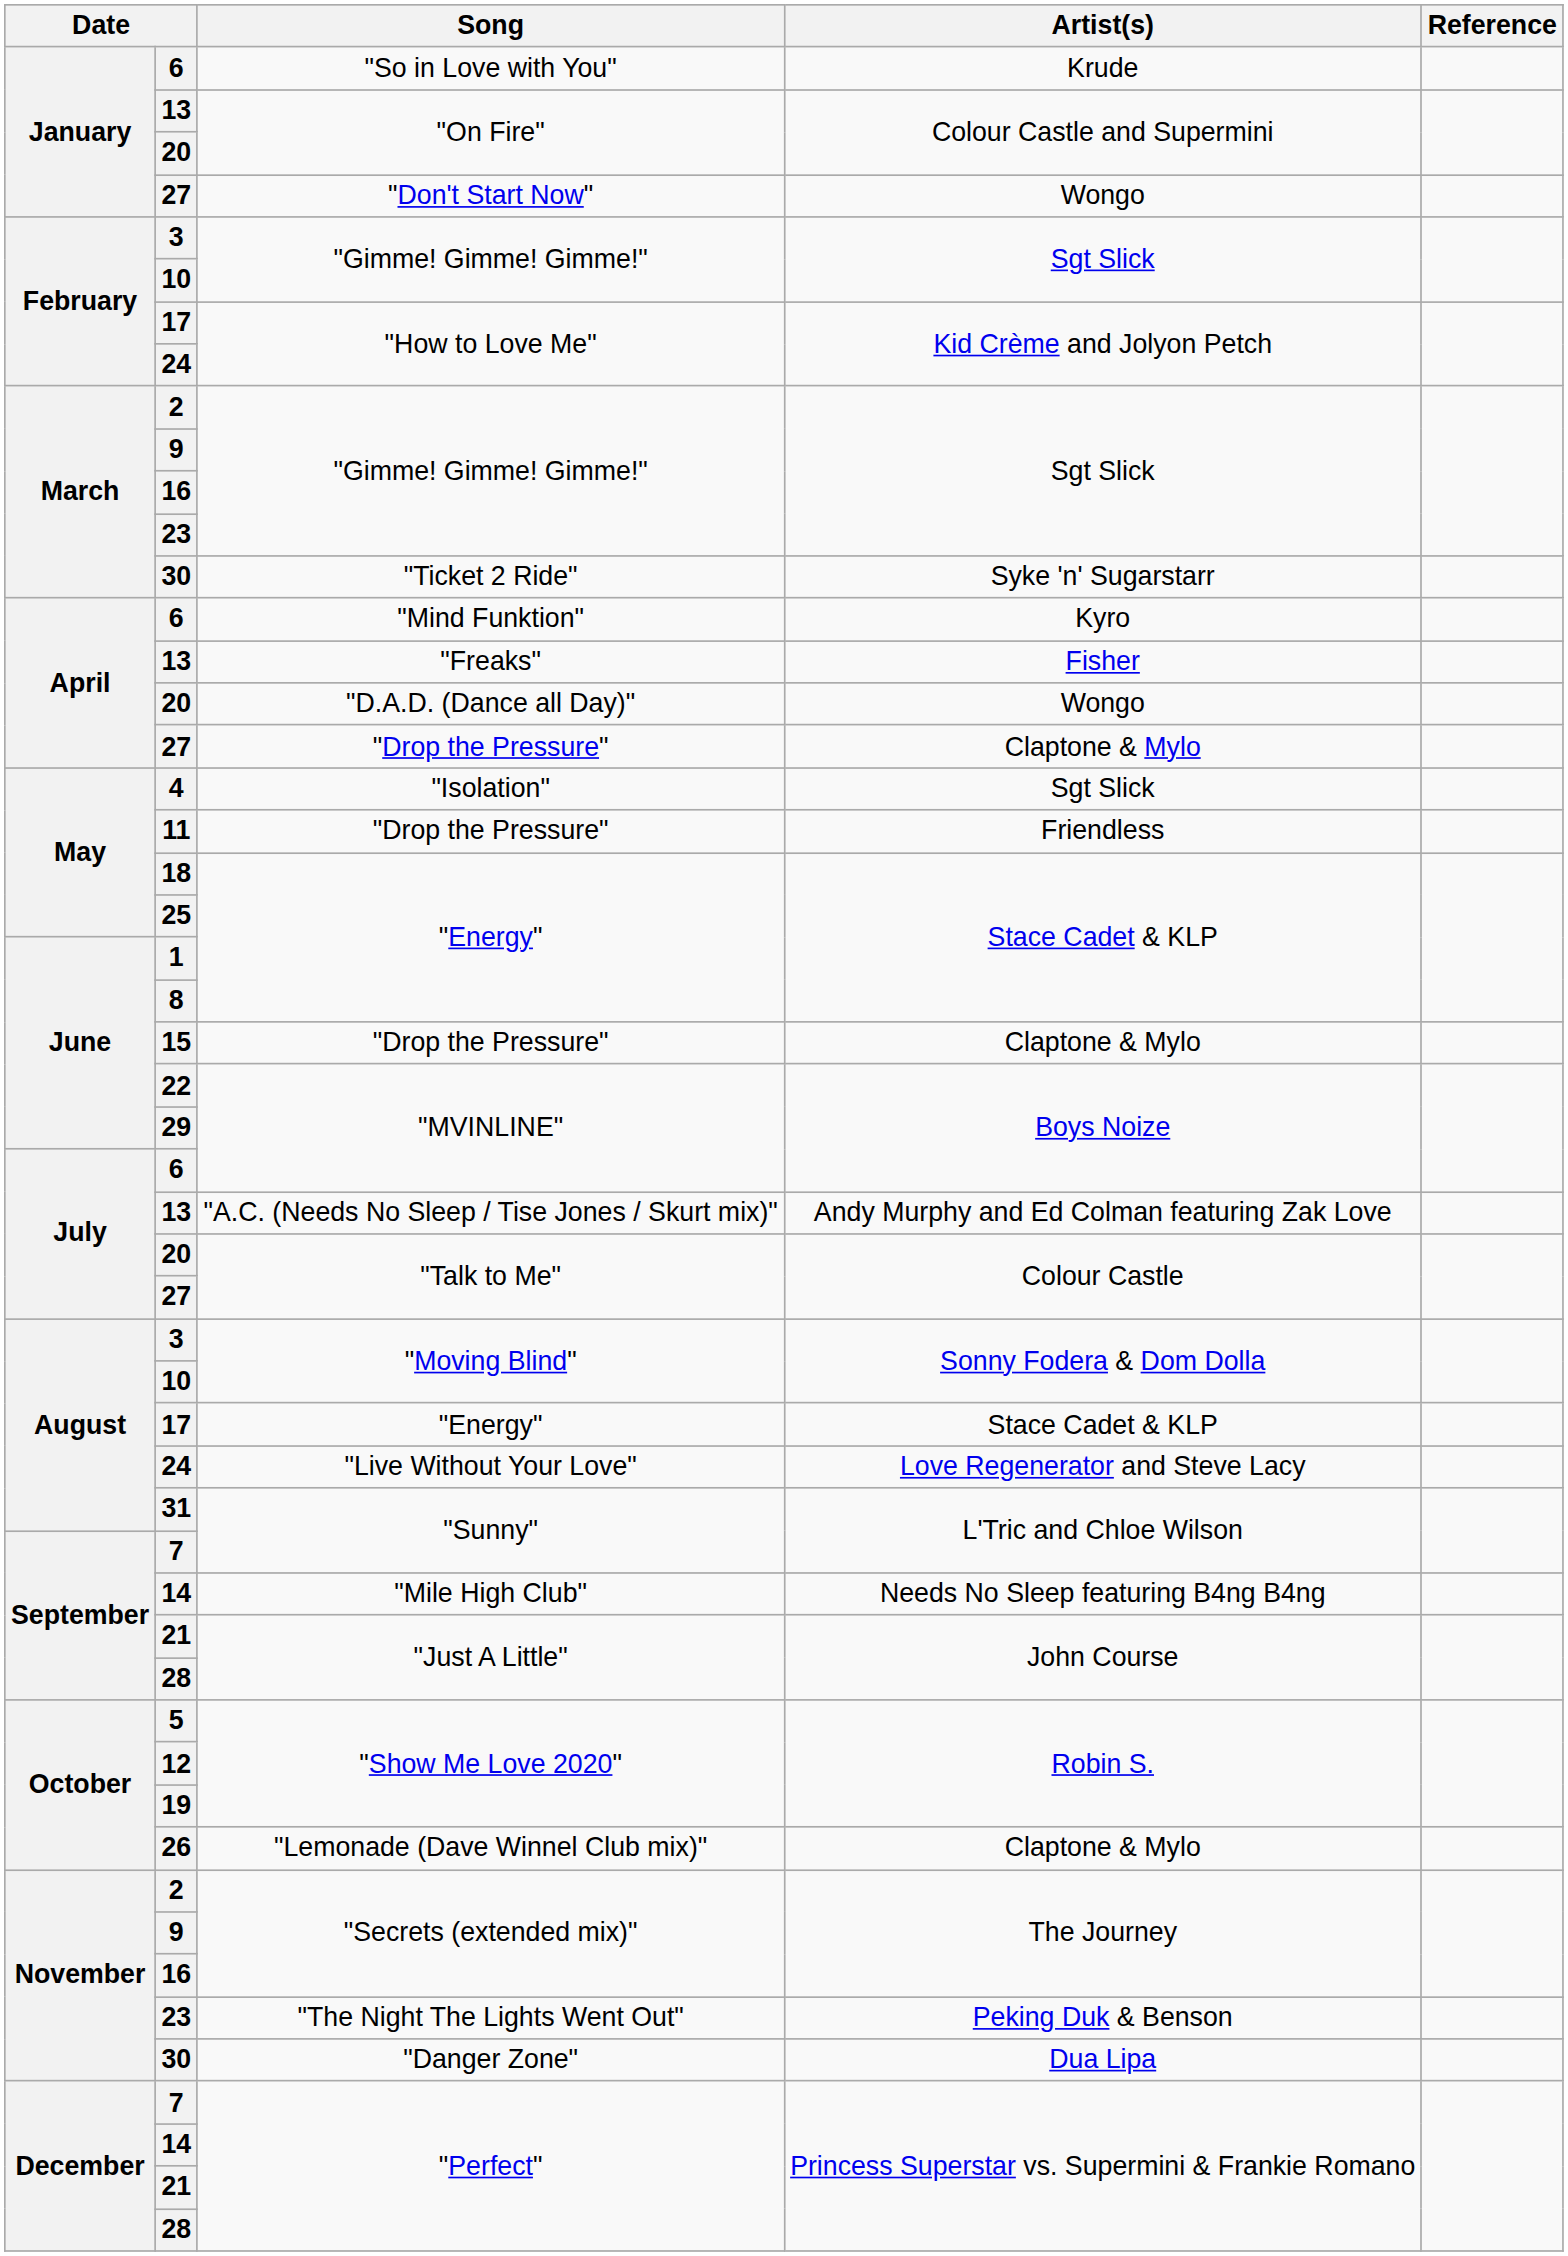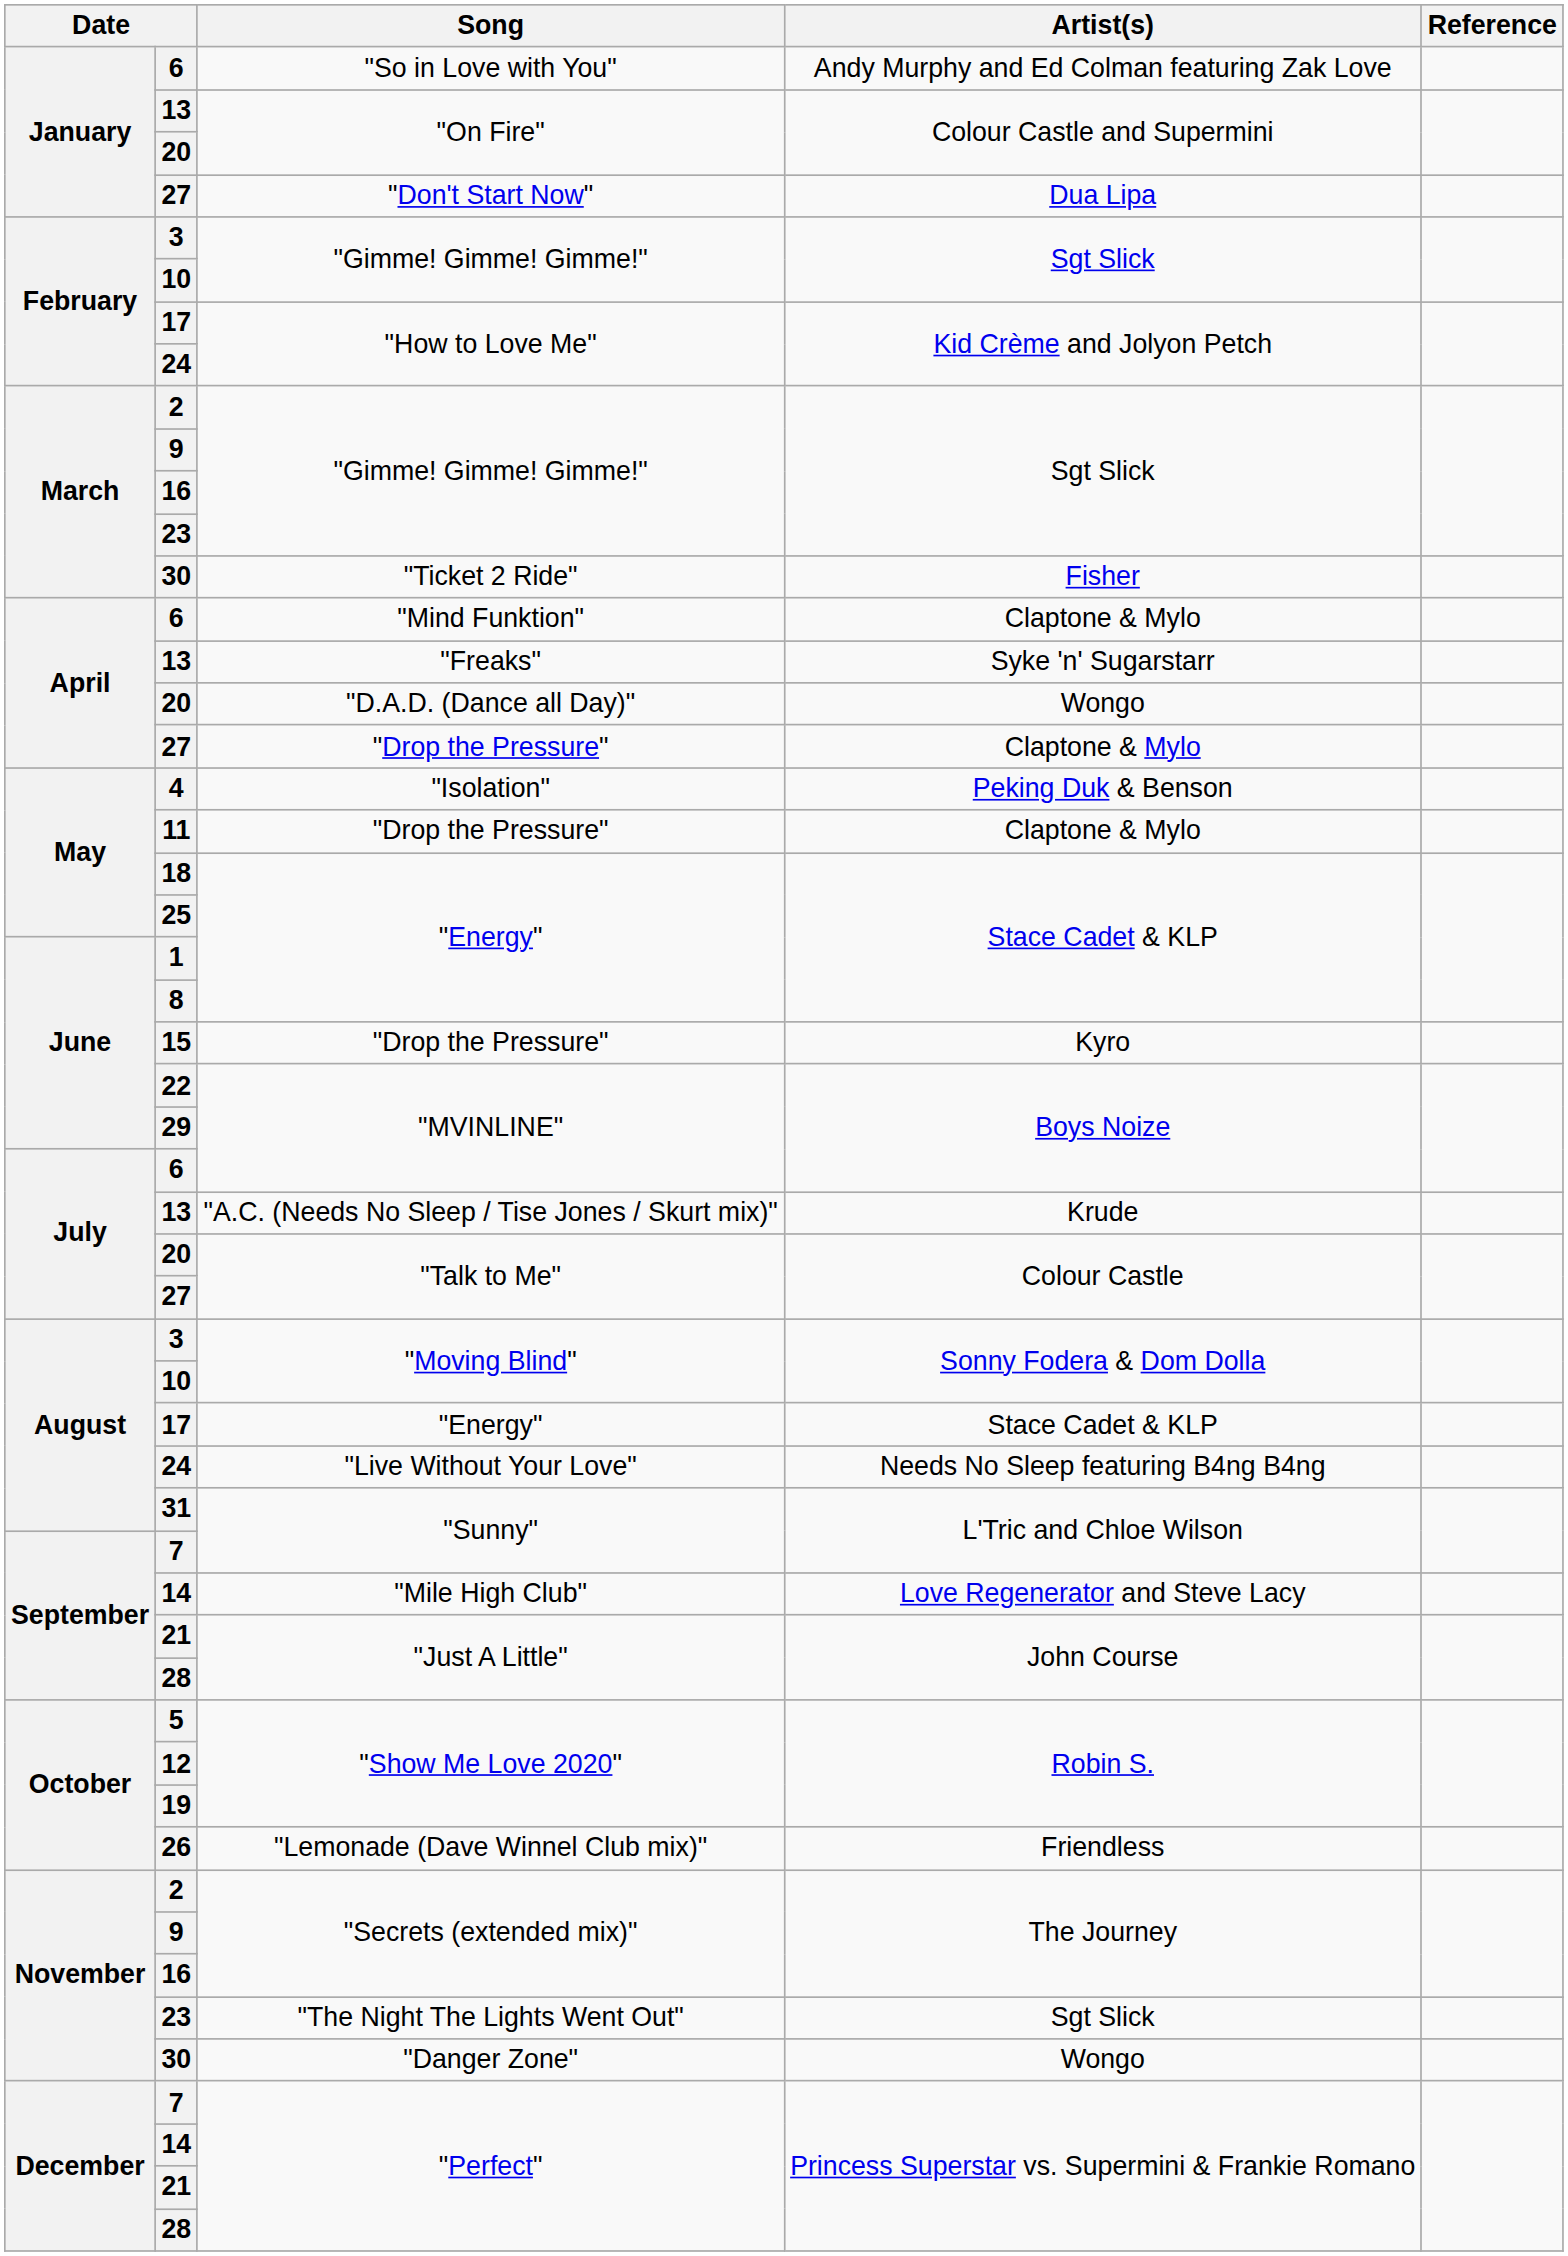 <table class="wikitable">
 <tr>
 <th colspan="2">Date</th>
 <th>Song</th>
 <th>Artist(s)</th>
 <th>Reference</th>
 </tr>
 <tr>
 <th rowspan="4">January</th>
 <th>6</th>
 <td align="center">"So in Love with You"</td>
-<td align="center">Krude</td>
+<td align="center">Andy Murphy and Ed Colman featuring Zak Love</td>
 <td align="center"></td>
 </tr>
 <tr>
 <th>13</th>
 <td align="center" rowspan="2">"On Fire"</td>
 <td align="center" rowspan="2">Colour Castle and Supermini</td>
 <td align="center" rowspan="2"></td>
 </tr>
 <tr>
 <th>20</th>
 </tr>
 <tr>
 <th>27</th>
 <td align="center">"<a href='#'>Don't Start Now</a>"</td>
-<td align="center">Wongo</td>
+<td align="center"><a href='#'>Dua Lipa</a></td>
 <td align="center"></td>
 </tr>
 <tr>
 <th rowspan="4">February</th>
 <th>3</th>
 <td align="center" rowspan="2">"Gimme! Gimme! Gimme!"</td>
 <td align="center" rowspan="2"><a href='#'>Sgt Slick</a></td>
 <td align="center" rowspan="2"></td>
 </tr>
 <tr>
 <th>10</th>
 </tr>
 <tr>
 <th>17</th>
 <td align="center" rowspan="2">"How to Love Me"</td>
 <td align="center" rowspan="2"><a href='#'>Kid Crème</a> and Jolyon Petch</td>
 <td align="center" rowspan="2"></td>
 </tr>
 <tr>
 <th>24</th>
 </tr>
 <tr>
 <th rowspan="5">March</th>
 <th>2</th>
 <td align="center" rowspan="4">"Gimme! Gimme! Gimme!"</td>
 <td align="center" rowspan="4">Sgt Slick</td>
 <td align="center" rowspan="4"></td>
 </tr>
 <tr>
 <th>9</th>
 </tr>
 <tr>
 <th>16</th>
 </tr>
 <tr>
 <th>23</th>
 </tr>
 <tr>
 <th>30</th>
 <td align="center">"Ticket 2 Ride"</td>
-<td align="center">Syke 'n' Sugarstarr</td>
+<td align="center"><a href='#'>Fisher</a></td>
 <td align="center"></td>
 </tr>
 <tr>
 <th rowspan="4">April</th>
 <th>6</th>
 <td align="center">"Mind Funktion"</td>
-<td align="center">Kyro</td>
+<td align="center">Claptone & Mylo</td>
 <td align="center"></td>
 </tr>
 <tr>
 <th>13</th>
 <td align="center">"Freaks"</td>
-<td align="center"><a href='#'>Fisher</a></td>
+<td align="center">Syke 'n' Sugarstarr</td>
 <td align="center"></td>
 </tr>
 <tr>
 <th>20</th>
 <td align="center">"D.A.D. (Dance all Day)"</td>
 <td align="center">Wongo</td>
 <td align="center"></td>
 </tr>
 <tr>
 <th>27</th>
 <td align="center">"<a href='#'>Drop the Pressure</a>"</td>
 <td align="center">Claptone & <a href='#'>Mylo</a></td>
 <td align="center"></td>
 </tr>
 <tr>
 <th rowspan="4">May</th>
 <th>4</th>
 <td align="center">"Isolation"</td>
-<td align="center">Sgt Slick</td>
+<td align="center"><a href='#'>Peking Duk</a> & Benson</td>
 <td align="center"></td>
 </tr>
 <tr>
 <th>11</th>
 <td align="center">"Drop the Pressure"</td>
-<td align="center">Friendless</td>
+<td align="center">Claptone & Mylo</td>
 <td align="center"></td>
 </tr>
 <tr>
 <th>18</th>
 <td align="center" rowspan="4">"<a href='#'>Energy</a>"</td>
 <td align="center" rowspan="4"><a href='#'>Stace Cadet</a> & KLP</td>
 <td align="center" rowspan="4"></td>
 </tr>
 <tr>
 <th>25</th>
 </tr>
 <tr>
 <th rowspan="5">June</th>
 <th>1</th>
 </tr>
 <tr>
 <th>8</th>
 </tr>
 <tr>
 <th>15</th>
 <td align="center">"Drop the Pressure"</td>
-<td align="center">Claptone & Mylo</td>
+<td align="center">Kyro</td>
 <td align="center"></td>
 </tr>
 <tr>
 <th>22</th>
 <td align="center"rowspan="3">"MVINLINE"</td>
 <td align="center"rowspan="3"><a href='#'>Boys Noize</a></td>
 <td align="center"rowspan="3"></td>
 </tr>
 <tr>
 <th>29</th>
 </tr>
 <tr>
 <th rowspan="4">July</th>
 <th>6</th>
 </tr>
 <tr>
 <th>13</th>
 <td align="center">"A.C. (Needs No Sleep / Tise Jones / Skurt mix)"</td>
-<td align="center">Andy Murphy and Ed Colman featuring Zak Love</td>
+<td align="center">Krude</td>
 <td align="center"></td>
 </tr>
 <tr>
 <th>20</th>
 <td align="center" rowspan="2">"Talk to Me"</td>
 <td align="center" rowspan="2">Colour Castle</td>
 <td align="center" rowspan="2"></td>
 </tr>
 <tr>
 <th>27</th>
 </tr>
 <tr>
 <th rowspan="5">August</th>
 <th>3</th>
 <td align="center" rowspan="2">"<a href='#'>Moving Blind</a>"</td>
 <td align="center" rowspan="2"><a href='#'>Sonny Fodera</a> & <a href='#'>Dom Dolla</a></td>
 <td align="center" rowspan="2"></td>
 </tr>
 <tr>
 <th>10</th>
 </tr>
 <tr>
 <th>17</th>
 <td align="center">"Energy"</td>
 <td align="center">Stace Cadet & KLP</td>
 <td align="center"></td>
 </tr>
 <tr>
 <th>24</th>
 <td align="center">"Live Without Your Love"</td>
-<td align="center"><a href='#'>Love Regenerator</a> and Steve Lacy</td>
+<td align="center">Needs No Sleep featuring B4ng B4ng</td>
 <td align="center"></td>
 </tr>
 <tr>
 <th>31</th>
 <td align="center" rowspan="2">"Sunny"</td>
 <td align="center" rowspan="2">L'Tric and Chloe Wilson</td>
 <td align="center" rowspan="2"></td>
 </tr>
 <tr>
 <th rowspan="4">September</th>
 <th>7</th>
 </tr>
 <tr>
 <th>14</th>
 <td align="center">"Mile High Club"</td>
-<td align="center">Needs No Sleep featuring B4ng B4ng</td>
+<td align="center"><a href='#'>Love Regenerator</a> and Steve Lacy</td>
 <td align="center"></td>
 </tr>
 <tr>
 <th>21</th>
 <td align="center" rowspan="2">"Just A Little"</td>
 <td align="center" rowspan="2">John Course</td>
 <td align="center" rowspan="2"></td>
 </tr>
 <tr>
 <th>28</th>
 </tr>
 <tr>
 <th rowspan="4">October</th>
 <th>5</th>
 <td align="center" rowspan="3">"<a href='#'>Show Me Love 2020</a>"</td>
 <td align="center" rowspan="3"><a href='#'>Robin S.</a></td>
 <td align="center" rowspan="3"></td>
 </tr>
 <tr>
 <th>12</th>
 </tr>
 <tr>
 <th>19</th>
 </tr>
 <tr>
 <th>26</th>
 <td align="center">"Lemonade (Dave Winnel Club mix)"</td>
-<td align="center">Claptone & Mylo</td>
+<td align="center">Friendless</td>
 <td align="center"></td>
 </tr>
 <tr>
 <th rowspan="5">November</th>
 <th>2</th>
 <td align="center" rowspan="3">"Secrets (extended mix)"</td>
 <td align="center" rowspan="3">The Journey</td>
 <td align="center" rowspan="3"></td>
 </tr>
 <tr>
 <th>9</th>
 </tr>
 <tr>
 <th>16</th>
 </tr>
 <tr>
 <th>23</th>
 <td align="center">"The Night The Lights Went Out"</td>
-<td align="center"><a href='#'>Peking Duk</a> & Benson</td>
+<td align="center">Sgt Slick</td>
 <td align="center"></td>
 </tr>
 <tr>
 <th>30</th>
 <td align="center">"Danger Zone"</td>
-<td align="center"><a href='#'>Dua Lipa</a></td>
+<td align="center">Wongo</td>
 <td align="center"></td>
 </tr>
 <tr>
 <th rowspan="4">December</th>
 <th>7</th>
 <td align="center" rowspan="4">"<a href='#'>Perfect</a>"</td>
 <td align="center" rowspan="4"><a href='#'>Princess Superstar</a> vs. Supermini & Frankie Romano</td>
 <td align="center" rowspan="4"></td>
 </tr>
 <tr>
 <th>14</th>
 </tr>
 <tr>
 <th>21</th>
 </tr>
 <tr>
 <th>28</th>
 </tr>
 </table>
